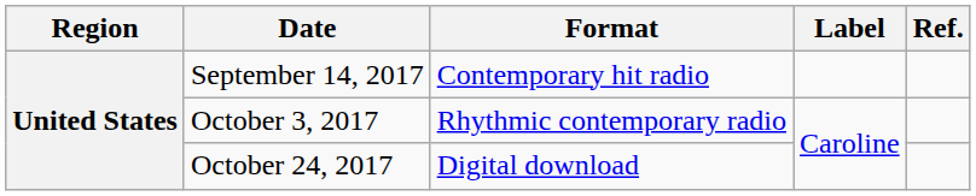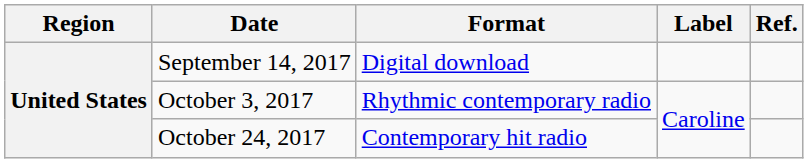 <table class="wikitable sortable plainrowheaders">
 <tr>
 <th scope="col">Region</th>
 <th scope="col">Date</th>
 <th scope="col">Format</th>
 <th scope="col">Label</th>
 <th scope="col">Ref.</th>
 </tr>
 <tr>
 <th scope="row" rowspan="3">United States</th>
 <td>September 14, 2017</td>
-<td><a href='#'>Contemporary hit radio</a></td>
+<td><a href='#'>Digital download</a></td>
 <td></td>
 <td></td>
 </tr>
 <tr>
 <td>October 3, 2017</td>
 <td><a href='#'>Rhythmic contemporary radio</a></td>
 <td rowspan="2"><a href='#'>Caroline</a></td>
 <td></td>
 </tr>
 <tr>
 <td>October 24, 2017</td>
-<td><a href='#'>Digital download</a></td>
+<td><a href='#'>Contemporary hit radio</a></td>
 <td></td>
 </tr>
 </table>
